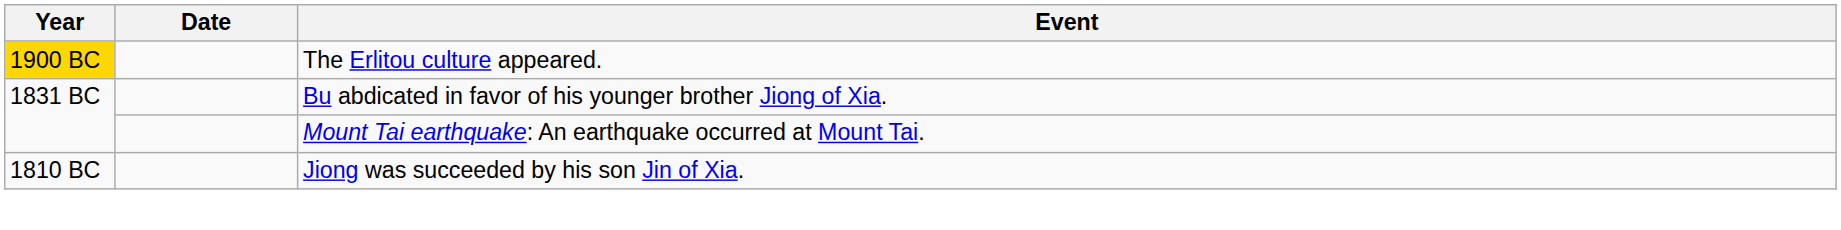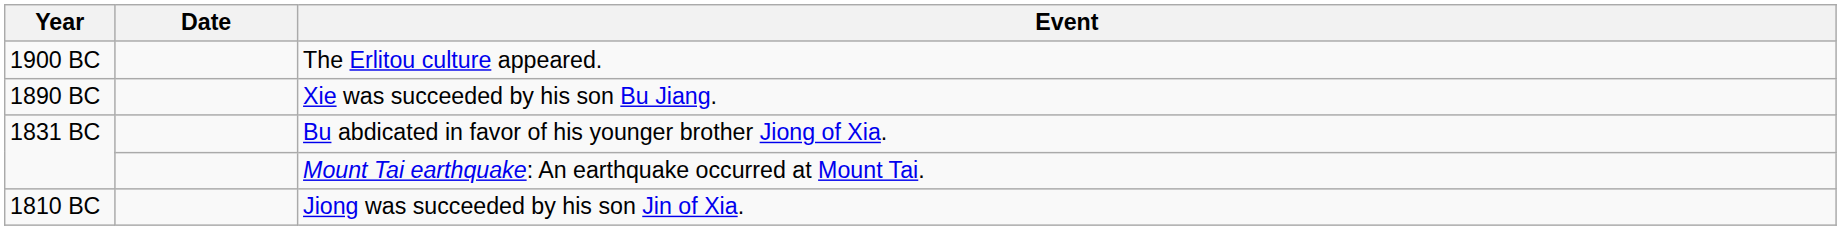 <table class="wikitable" width="100%">
 <tr>
 <th style="width:6%">Year</th>
 <th style="width:10%">Date</th>
 <th>Event</th>
 </tr>
 <tr>
-<td style="background: gold;">1900 BC</td>
+<td>1900 BC</td>
 <td></td>
 <td>The <a href='#'>Erlitou culture</a> appeared.</td>
+</tr>
+<tr>
+<td>1890 BC</td>
+<td></td>
+<td><a href='#'>Xie</a> was succeeded by his son <a href='#'>Bu Jiang</a>.</td>
 </tr>
 <tr>
 <td rowspan="2" valign="top">1831 BC</td>
 <td></td>
 <td><a href='#'>Bu</a> abdicated in favor of his younger brother <a href='#'>Jiong of Xia</a>.</td>
 </tr>
 <tr>
 <td></td>
 <td><em><a href='#'>Mount Tai earthquake</a></em>: An earthquake occurred at <a href='#'>Mount Tai</a>.</td>
 </tr>
 <tr>
 <td>1810 BC</td>
 <td></td>
 <td><a href='#'>Jiong</a> was succeeded by his son <a href='#'>Jin of Xia</a>.</td>
 </tr>
 </table>
